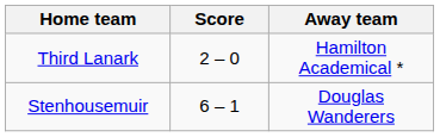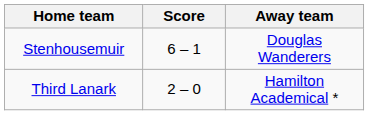 <table class="wikitable" style="text-align: center">
 <tr>
 <th width=140>Home team</th>
 <th width=80>Score</th>
 <th width=140>Away team</th>
 </tr>
 <tr>
+<td><a href='#'>Stenhousemuir</a></td>
+<td>6 – 1</td>
+<td><a href='#'>Douglas Wanderers</a></td>
+</tr>
+<tr>
 <td><a href='#'>Third Lanark</a></td>
 <td>2 – 0</td>
 <td><a href='#'>Hamilton Academical</a> *</td>
 </tr>
-<tr>
-<td><a href='#'>Stenhousemuir</a></td>
-<td>6 – 1</td>
-<td><a href='#'>Douglas Wanderers</a></td>
-</tr>
 </table>
